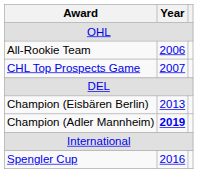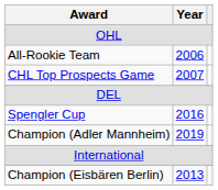 <table class="wikitable">
 <tr>
 <th>Award</th>
 <th>Year</th>
 <th></th>
 </tr>
 <tr ALIGN="center" bgcolor="#e0e0e0">
 <td colspan="3"><a href='#'>OHL</a></td>
 </tr>
 <tr>
 <td>All-Rookie Team</td>
 <td><a href='#'>2006</a></td>
 <td></td>
 </tr>
 <tr>
 <td><a href='#'>CHL Top Prospects Game</a></td>
 <td><a href='#'>2007</a></td>
 <td></td>
 </tr>
 <tr ALIGN="center" bgcolor="#e0e0e0">
 <td colspan="3"><a href='#'>DEL</a></td>
 </tr>
 <tr>
-<td>Champion (Eisbären Berlin)</td>
-<td><a href='#'>2013</a></td>
+<td><a href='#'>Spengler Cup</a></td>
+<td><a href='#'>2016</a></td>
 <td></td>
 </tr>
 <tr>
 <td>Champion (Adler Mannheim)</td>
-<td><strong><a href='#'>2019</a></strong></td>
+<td><a href='#'>2019</a></td>
 <td></td>
 </tr>
 <tr ALIGN="center" bgcolor="#e0e0e0">
 <td colspan="3"><a href='#'>International</a></td>
 </tr>
 <tr>
-<td><a href='#'>Spengler Cup</a></td>
-<td><a href='#'>2016</a></td>
+<td>Champion (Eisbären Berlin)</td>
+<td><a href='#'>2013</a></td>
 <td></td>
 </tr>
 </table>
